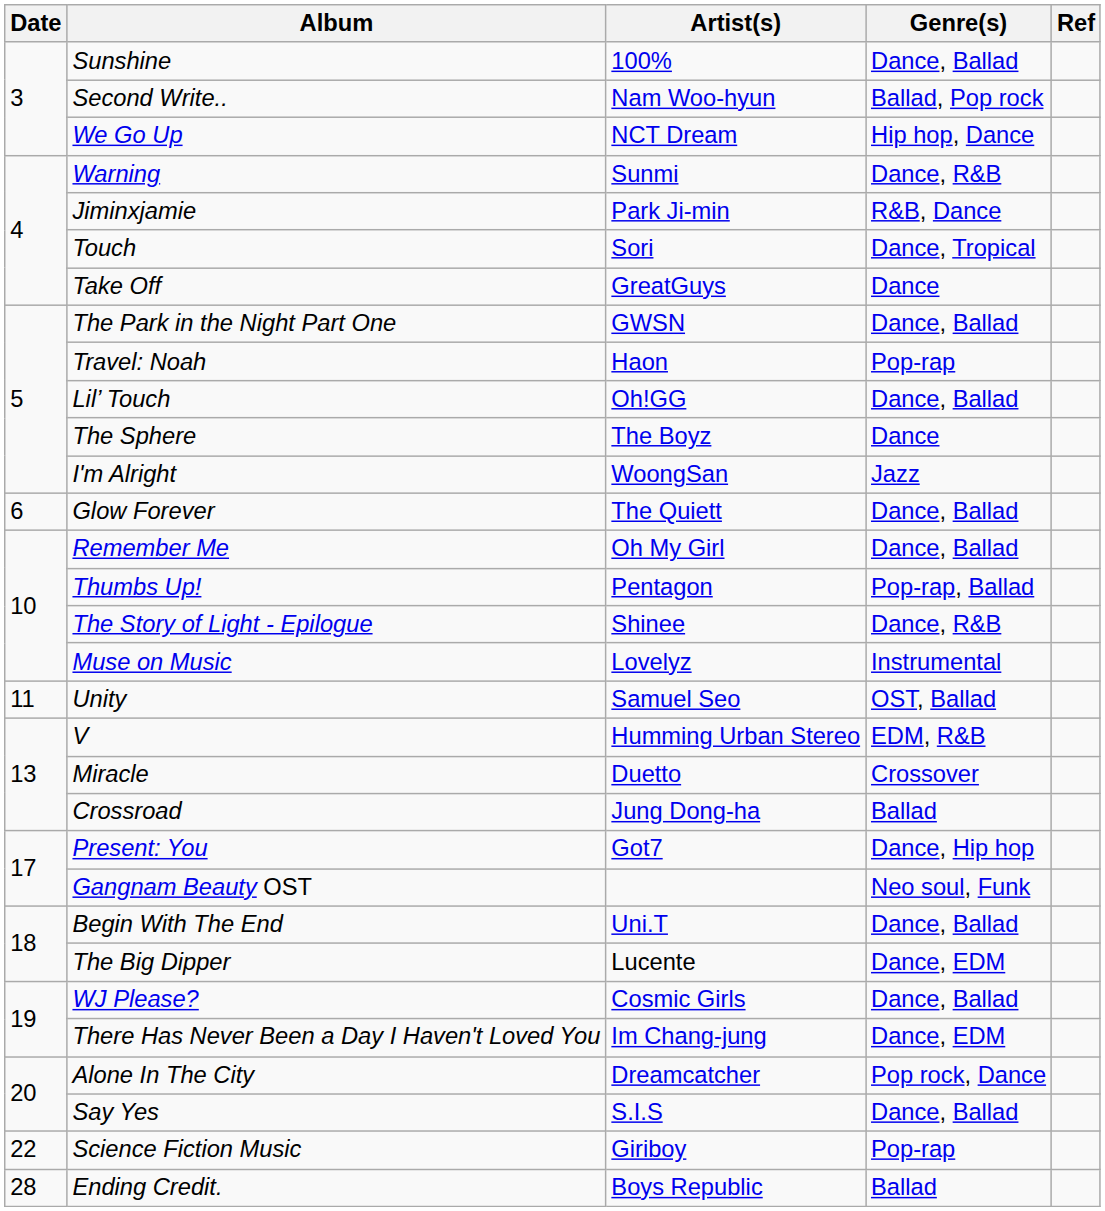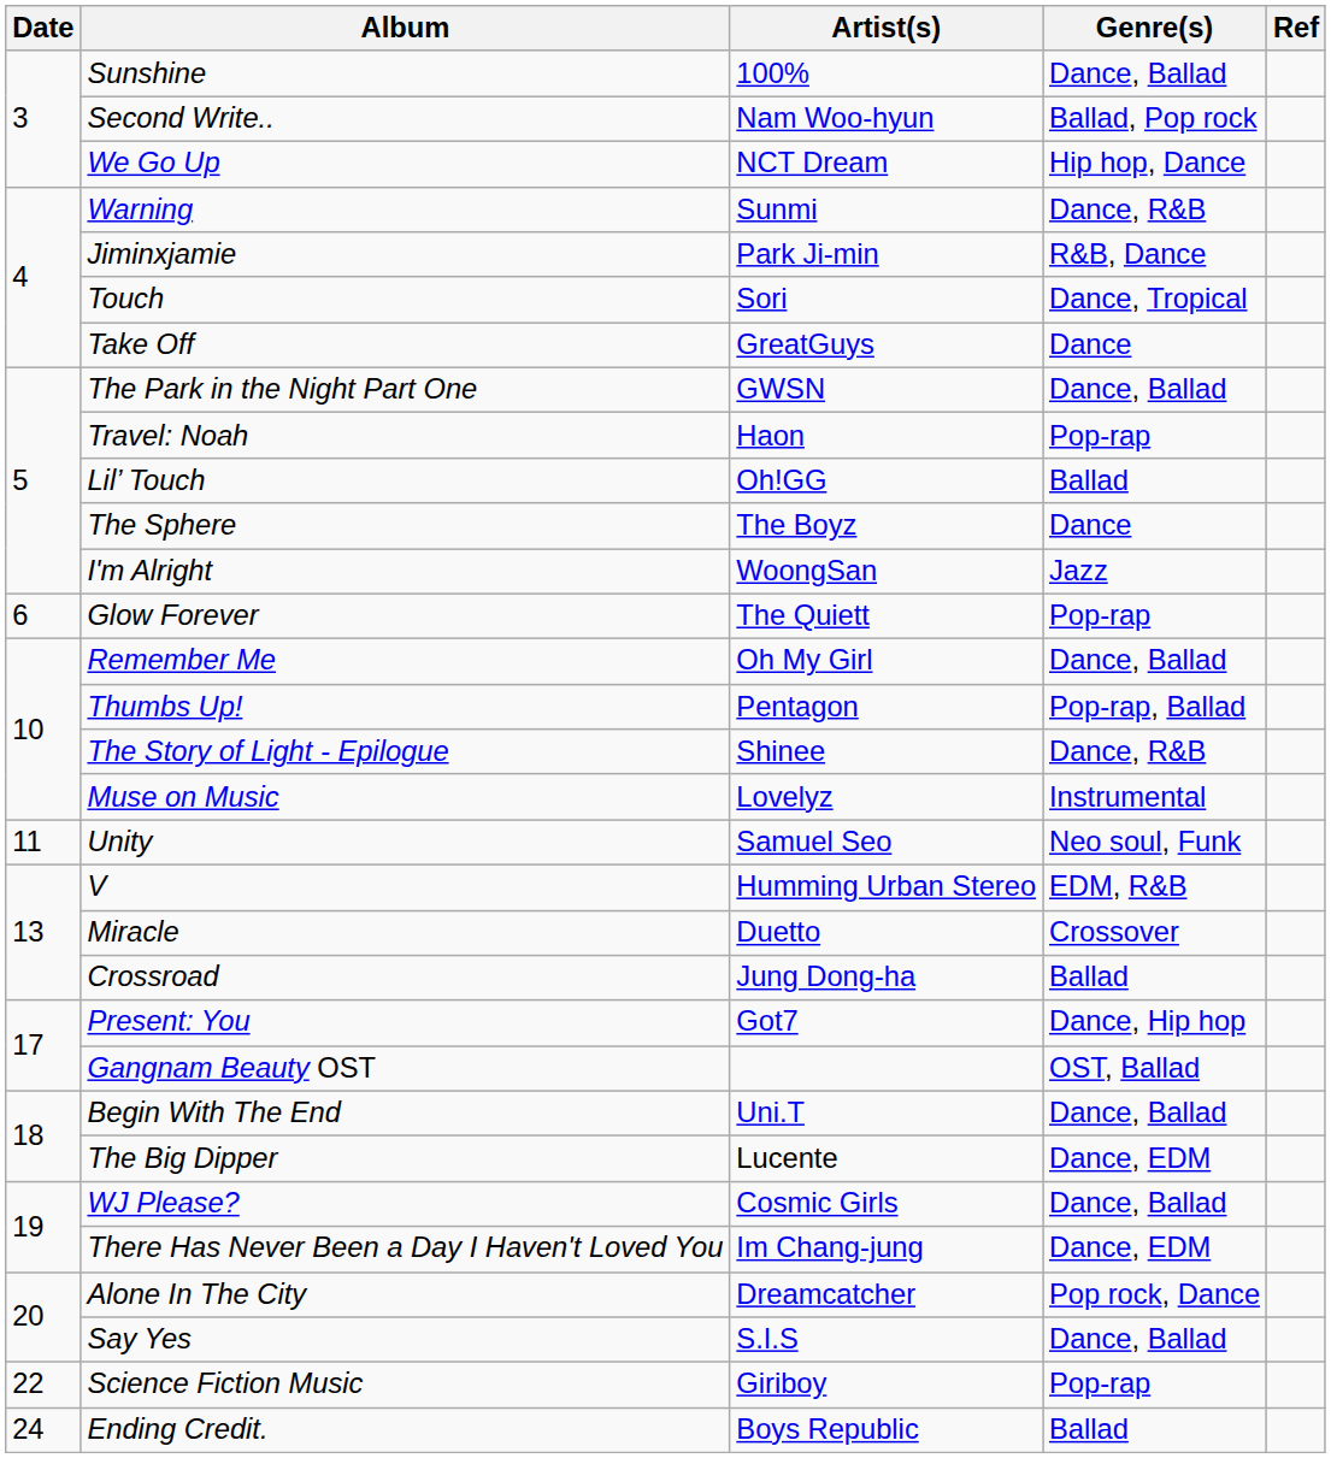 <table class="wikitable">
 <tr>
 <th>Date</th>
 <th>Album</th>
 <th>Artist(s)</th>
 <th>Genre(s)</th>
 <th>Ref</th>
 </tr>
 <tr>
 <td rowspan="3">3</td>
 <td><em>Sunshine</em></td>
 <td><a href='#'>100%</a></td>
 <td><a href='#'>Dance</a>, <a href='#'>Ballad</a></td>
 <td></td>
 </tr>
 <tr>
 <td><em>Second Write..</em></td>
 <td><a href='#'>Nam Woo-hyun</a></td>
 <td><a href='#'>Ballad</a>, <a href='#'>Pop rock</a></td>
 <td></td>
 </tr>
 <tr>
 <td><em><a href='#'>We Go Up</a></em></td>
 <td><a href='#'>NCT Dream</a></td>
 <td><a href='#'>Hip hop</a>, <a href='#'>Dance</a></td>
 <td></td>
 </tr>
 <tr>
 <td rowspan="4">4</td>
 <td><em><a href='#'>Warning</a></em></td>
 <td><a href='#'>Sunmi</a></td>
 <td><a href='#'>Dance</a>, <a href='#'>R&B</a></td>
 <td></td>
 </tr>
 <tr>
 <td><em>Jiminxjamie</em></td>
 <td><a href='#'>Park Ji-min</a></td>
 <td><a href='#'>R&B</a>, <a href='#'>Dance</a></td>
 <td></td>
 </tr>
 <tr>
 <td><em>Touch</em></td>
 <td><a href='#'>Sori</a></td>
 <td><a href='#'>Dance</a>, <a href='#'>Tropical</a></td>
 <td></td>
 </tr>
 <tr>
 <td><em>Take Off</em></td>
 <td><a href='#'>GreatGuys</a></td>
 <td><a href='#'>Dance</a></td>
 <td></td>
 </tr>
 <tr>
 <td rowspan="5">5</td>
 <td><em>The Park in the Night Part One</em></td>
 <td><a href='#'>GWSN</a></td>
 <td><a href='#'>Dance</a>, <a href='#'>Ballad</a></td>
 <td></td>
 </tr>
 <tr>
 <td><em>Travel: Noah</em></td>
 <td><a href='#'>Haon</a></td>
 <td><a href='#'>Pop-rap</a></td>
 <td></td>
 </tr>
 <tr>
 <td><em>Lil’ Touch</em></td>
 <td><a href='#'>Oh!GG</a></td>
-<td><a href='#'>Dance</a>, <a href='#'>Ballad</a></td>
+<td><a href='#'>Ballad</a></td>
 <td></td>
 </tr>
 <tr>
 <td><em>The Sphere</em></td>
 <td><a href='#'>The Boyz</a></td>
 <td><a href='#'>Dance</a></td>
 <td></td>
 </tr>
 <tr>
 <td><em>I'm Alright</em></td>
 <td><a href='#'>WoongSan</a></td>
 <td><a href='#'>Jazz</a></td>
 <td></td>
 </tr>
 <tr>
 <td>6</td>
 <td><em>Glow Forever</em></td>
 <td><a href='#'>The Quiett</a></td>
-<td><a href='#'>Dance</a>, <a href='#'>Ballad</a></td>
+<td><a href='#'>Pop-rap</a></td>
 <td></td>
 </tr>
 <tr>
 <td rowspan="4">10</td>
 <td><em><a href='#'>Remember Me</a></em></td>
 <td><a href='#'>Oh My Girl</a></td>
 <td><a href='#'>Dance</a>, <a href='#'>Ballad</a></td>
 <td></td>
 </tr>
 <tr>
 <td><em><a href='#'>Thumbs Up!</a></em></td>
 <td><a href='#'>Pentagon</a></td>
 <td><a href='#'>Pop-rap</a>, <a href='#'>Ballad</a></td>
 <td></td>
 </tr>
 <tr>
 <td><em><a href='#'>The Story of Light - Epilogue</a></em></td>
 <td><a href='#'>Shinee</a></td>
 <td><a href='#'>Dance</a>, <a href='#'>R&B</a></td>
 <td></td>
 </tr>
 <tr>
 <td><em><a href='#'>Muse on Music</a></em></td>
 <td><a href='#'>Lovelyz</a></td>
 <td><a href='#'>Instrumental</a></td>
 <td></td>
 </tr>
 <tr>
 <td>11</td>
 <td><em>Unity</em></td>
 <td><a href='#'>Samuel Seo</a></td>
-<td><a href='#'>OST</a>, <a href='#'>Ballad</a></td>
+<td><a href='#'>Neo soul</a>, <a href='#'>Funk</a></td>
 <td></td>
 </tr>
 <tr>
 <td rowspan="3">13</td>
 <td><em>V</em></td>
 <td><a href='#'>Humming Urban Stereo</a></td>
 <td><a href='#'>EDM</a>, <a href='#'>R&B</a></td>
 <td></td>
 </tr>
 <tr>
 <td><em>Miracle</em></td>
 <td><a href='#'>Duetto</a></td>
 <td><a href='#'>Crossover</a></td>
 <td></td>
 </tr>
 <tr>
 <td><em>Crossroad</em></td>
 <td><a href='#'>Jung Dong-ha</a></td>
 <td><a href='#'>Ballad</a></td>
 <td></td>
 </tr>
 <tr>
 <td rowspan="2">17</td>
 <td><em><a href='#'>Present: You</a></em></td>
 <td><a href='#'>Got7</a></td>
 <td><a href='#'>Dance</a>, <a href='#'>Hip hop</a></td>
 <td></td>
 </tr>
 <tr>
 <td><em><a href='#'>Gangnam Beauty</a></em> OST</td>
 <td></td>
-<td><a href='#'>Neo soul</a>, <a href='#'>Funk</a></td>
+<td><a href='#'>OST</a>, <a href='#'>Ballad</a></td>
 <td></td>
 </tr>
 <tr>
 <td rowspan="2">18</td>
 <td><em>Begin With The End</em></td>
 <td><a href='#'>Uni.T</a></td>
 <td><a href='#'>Dance</a>, <a href='#'>Ballad</a></td>
 <td></td>
 </tr>
 <tr>
 <td><em>The Big Dipper</em></td>
 <td>Lucente</td>
 <td><a href='#'>Dance</a>, <a href='#'>EDM</a></td>
 <td></td>
 </tr>
 <tr>
 <td rowspan="2">19</td>
 <td><em><a href='#'>WJ Please?</a></em></td>
 <td><a href='#'>Cosmic Girls</a></td>
 <td><a href='#'>Dance</a>, <a href='#'>Ballad</a></td>
 <td></td>
 </tr>
 <tr>
 <td><em>There Has Never Been a Day I Haven't Loved You</em></td>
 <td><a href='#'>Im Chang-jung</a></td>
 <td><a href='#'>Dance</a>, <a href='#'>EDM</a></td>
 <td></td>
 </tr>
 <tr>
 <td rowspan="2">20</td>
 <td><em>Alone In The City</em></td>
 <td><a href='#'>Dreamcatcher</a></td>
 <td><a href='#'>Pop rock</a>, <a href='#'>Dance</a></td>
 <td></td>
 </tr>
 <tr>
 <td><em>Say Yes</em></td>
 <td><a href='#'>S.I.S</a></td>
 <td><a href='#'>Dance</a>, <a href='#'>Ballad</a></td>
 <td></td>
 </tr>
 <tr>
 <td>22</td>
 <td><em>Science Fiction Music</em></td>
 <td><a href='#'>Giriboy</a></td>
 <td><a href='#'>Pop-rap</a></td>
 <td></td>
 </tr>
 <tr>
-<td>28</td>
+<td>24</td>
 <td><em>Ending Credit.</em></td>
 <td><a href='#'>Boys Republic</a></td>
 <td><a href='#'>Ballad</a></td>
 <td></td>
 </tr>
 </table>
